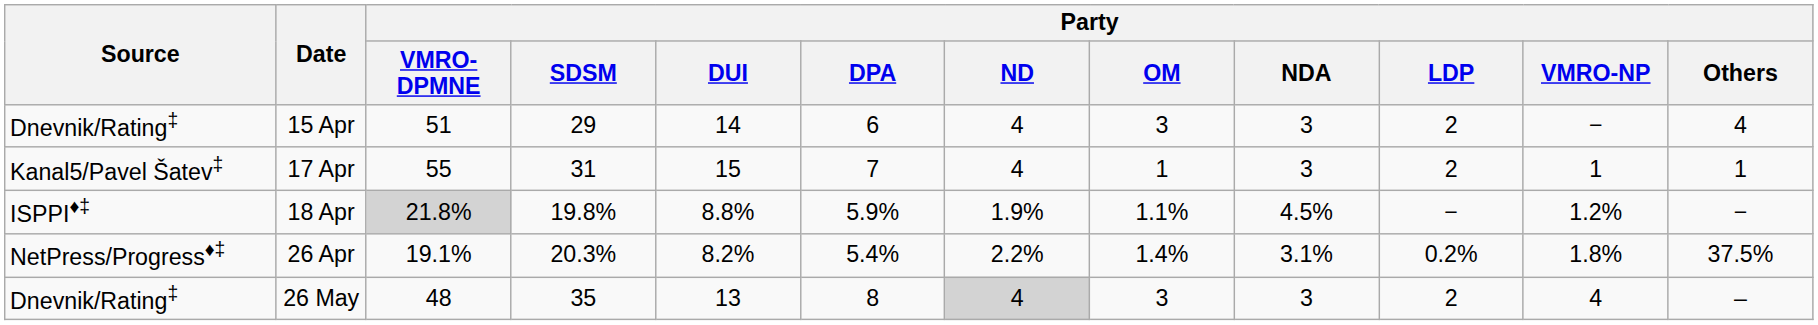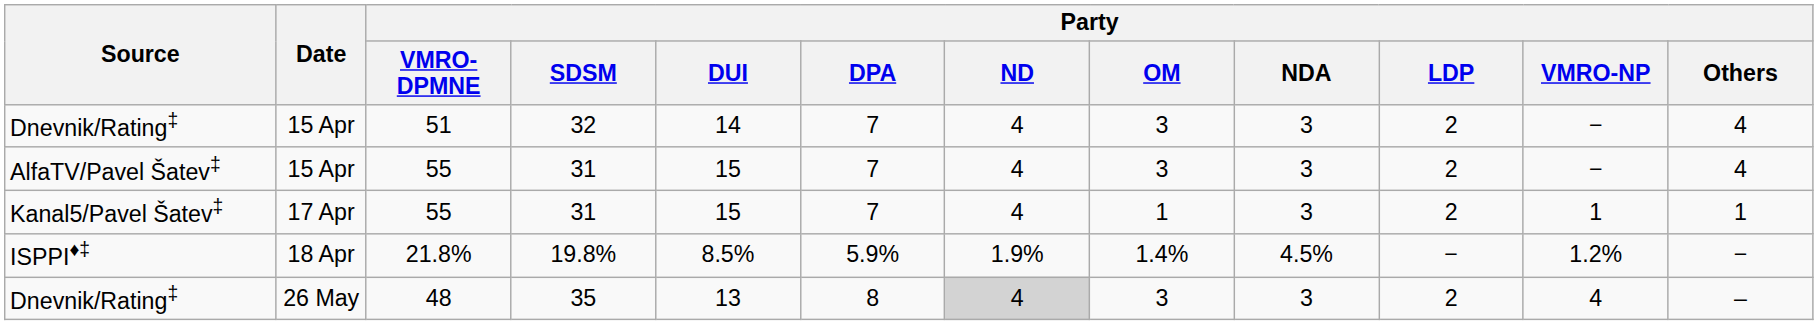 <table class=wikitable style="text-align:center">
 <tr>
 <th rowspan=2 style="width:15%;">Source</th>
 <th rowspan=2 style="width:5%;">Date</th>
 <th colspan=10>Party</th>
 </tr>
 <tr>
 <th style="width:8%;"><a href='#'>VMRO-DPMNE</a></th>
 <th style="width:8%;"><a href='#'>SDSM</a></th>
 <th style="width:8%;"><a href='#'>DUI</a></th>
 <th style="width:8%;"><a href='#'>DPA</a></th>
 <th style="width:8%;"><a href='#'>ND</a></th>
 <th style="width:8%;"><a href='#'>OM</a></th>
 <th style="width:8%;">NDA</th>
 <th style="width:8%;"><a href='#'>LDP</a></th>
 <th style="width:8%;"><a href='#'>VMRO-NP</a></th>
 <th style="width:8%;">Others</th>
 </tr>
 <tr>
 <td align=left>Dnevnik/Rating<sup>‡</sup></td>
 <td>15 Apr</td>
 <td>51</td>
-<td>29</td>
+<td>32</td>
 <td>14</td>
-<td>6</td>
+<td>7</td>
+<td>4</td>
+<td>3</td>
+<td>3</td>
+<td>2</td>
+<td>−</td>
+<td>4</td>
+</tr>
+<tr>
+<td align=left>AlfaTV/Pavel Šatev<sup>‡</sup></td>
+<td>15 Apr</td>
+<td>55</td>
+<td>31</td>
+<td>15</td>
+<td>7</td>
 <td>4</td>
 <td>3</td>
 <td>3</td>
 <td>2</td>
 <td>−</td>
 <td>4</td>
 </tr>
 <tr>
 <td align=left>Kanal5/Pavel Šatev<sup>‡</sup></td>
 <td>17 Apr</td>
 <td>55</td>
 <td>31</td>
 <td>15</td>
 <td>7</td>
 <td>4</td>
 <td>1</td>
 <td>3</td>
 <td>2</td>
 <td>1</td>
 <td>1</td>
 </tr>
 <tr>
 <td align=left>ISPPI<sup>♦‡</sup></td>
 <td>18 Apr</td>
-<td style="background: lightgrey;">21.8%</td>
+<td>21.8%</td>
 <td>19.8%</td>
-<td>8.8%</td>
+<td>8.5%</td>
 <td>5.9%</td>
 <td>1.9%</td>
-<td>1.1%</td>
+<td>1.4%</td>
 <td>4.5%</td>
 <td>−</td>
 <td>1.2%</td>
 <td>−</td>
-</tr>
-<tr>
-<td align=left>NetPress/Progress<sup>♦‡</sup></td>
-<td>26 Apr</td>
-<td>19.1%</td>
-<td>20.3%</td>
-<td>8.2%</td>
-<td>5.4%</td>
-<td>2.2%</td>
-<td>1.4%</td>
-<td>3.1%</td>
-<td>0.2%</td>
-<td>1.8%</td>
-<td>37.5%</td>
 </tr>
 <tr>
 <td align=left>Dnevnik/Rating<sup>‡</sup></td>
 <td>26 May</td>
 <td>48</td>
 <td>35</td>
 <td>13</td>
 <td>8</td>
 <td style="background: lightgrey;">4</td>
 <td>3</td>
 <td>3</td>
 <td>2</td>
 <td>4</td>
 <td>–</td>
 </tr>
 </table>
